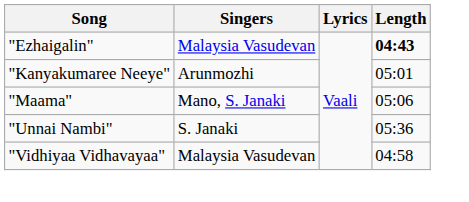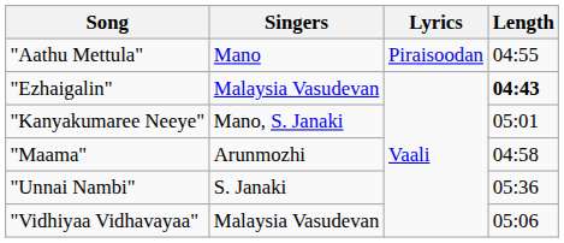 <table class="wikitable" style="font-size:95%;">
 <tr>
 <th>Song</th>
 <th>Singers</th>
 <th>Lyrics</th>
 <th>Length</th>
+</tr>
+<tr>
+<td>"Aathu Mettula"</td>
+<td><a href='#'>Mano</a></td>
+<td><a href='#'>Piraisoodan</a></td>
+<td>04:55</td>
 </tr>
 <tr>
 <td>"Ezhaigalin"</td>
 <td><a href='#'>Malaysia Vasudevan</a></td>
 <td rowspan=5><a href='#'>Vaali</a></td>
 <td><strong>04:43</strong></td>
 </tr>
 <tr>
 <td>"Kanyakumaree Neeye"</td>
-<td>Arunmozhi</td>
+<td>Mano, <a href='#'>S. Janaki</a></td>
 <td>05:01</td>
 </tr>
 <tr>
 <td>"Maama"</td>
-<td>Mano, <a href='#'>S. Janaki</a></td>
-<td>05:06</td>
+<td>Arunmozhi</td>
+<td>04:58</td>
 </tr>
 <tr>
 <td>"Unnai Nambi"</td>
 <td>S. Janaki</td>
 <td>05:36</td>
 </tr>
 <tr>
 <td>"Vidhiyaa Vidhavayaa"</td>
 <td>Malaysia Vasudevan</td>
-<td>04:58</td>
+<td>05:06</td>
 </tr>
 </table>
